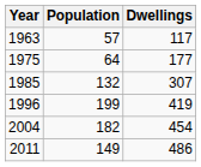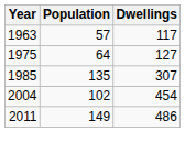 <table class="wikitable" style="line-height:1.1em;">
 <tr>
 <th>Year</th>
 <th>Population</th>
 <th>Dwellings</th>
 </tr>
 <tr align="right">
 <td>1963</td>
 <td>57</td>
 <td>117</td>
 </tr>
 <tr align="right">
 <td>1975</td>
 <td>64</td>
-<td>177</td>
+<td>127</td>
 </tr>
 <tr align="right">
 <td>1985</td>
-<td>132</td>
+<td>135</td>
 <td>307</td>
 </tr>
 <tr align="right">
-<td>1996</td>
-<td>199</td>
-<td>419</td>
-</tr>
-<tr align="right">
 <td>2004</td>
-<td>182</td>
+<td>102</td>
 <td>454</td>
 </tr>
 <tr align="right">
 <td>2011</td>
 <td>149</td>
 <td>486</td>
 </tr>
 </table>
